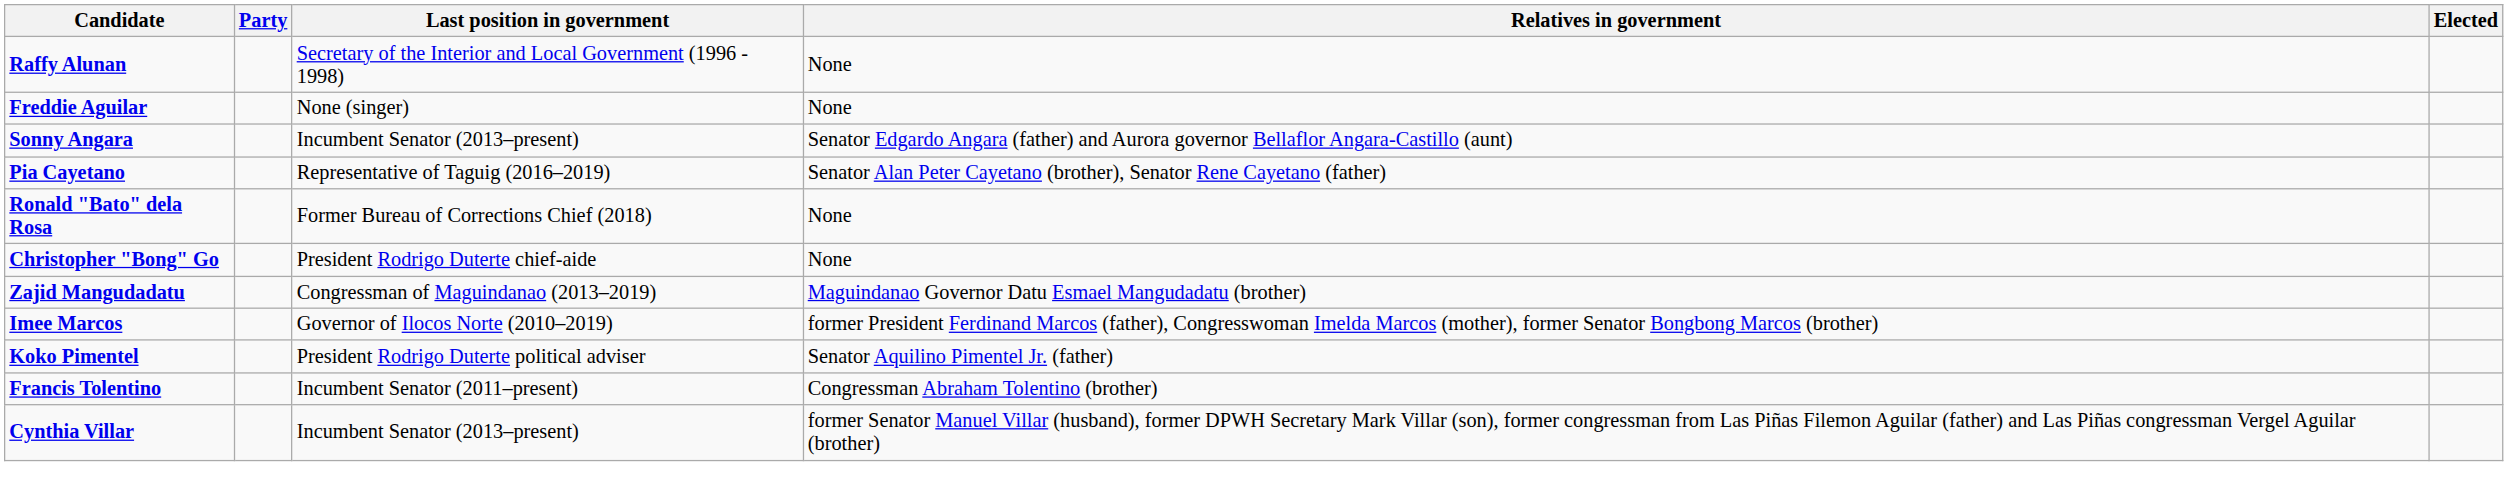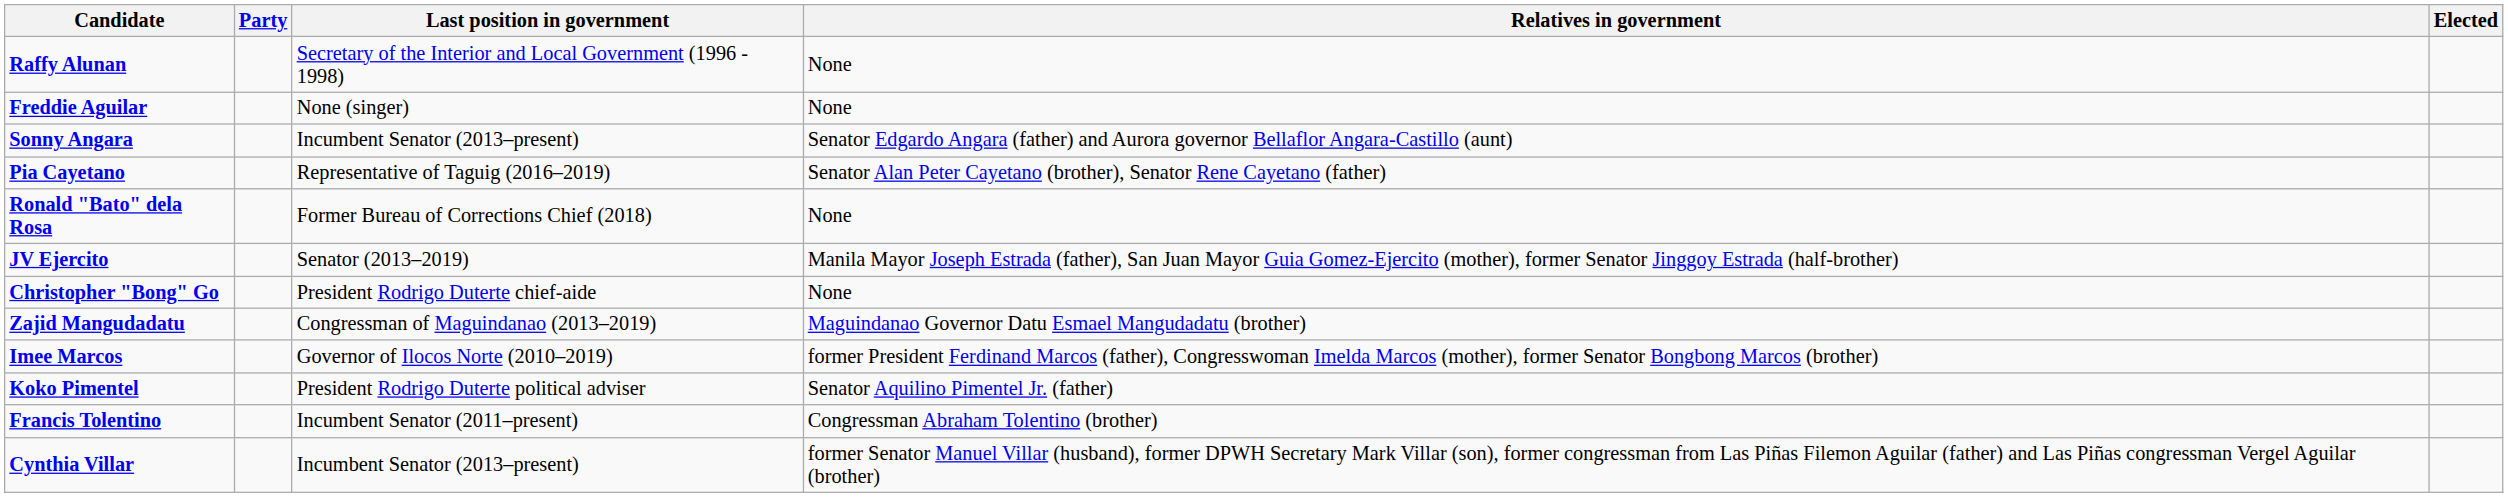 <table class="wikitable">
 <tr>
 <th>Candidate</th>
 <th><a href='#'>Party</a></th>
 <th>Last position in government</th>
 <th>Relatives in government</th>
 <th>Elected</th>
 </tr>
 <tr>
 <td><strong><a href='#'>Raffy Alunan</a></strong></td>
 <td></td>
 <td><a href='#'>Secretary of the Interior and Local Government</a> (1996 - 1998)</td>
 <td>None</td>
 <td></td>
 </tr>
 <tr>
 <td><strong><a href='#'>Freddie Aguilar</a></strong></td>
 <td></td>
 <td>None (singer)</td>
 <td>None</td>
 <td></td>
 </tr>
 <tr>
 <td><strong><a href='#'>Sonny Angara</a></strong></td>
 <td></td>
 <td>Incumbent Senator (2013–present)</td>
 <td>Senator <a href='#'>Edgardo Angara</a> (father) and Aurora governor <a href='#'>Bellaflor Angara-Castillo</a> (aunt)</td>
 <td></td>
 </tr>
 <tr>
 <td><strong><a href='#'>Pia Cayetano</a></strong></td>
 <td></td>
 <td>Representative of Taguig (2016–2019)</td>
 <td>Senator <a href='#'>Alan Peter Cayetano</a> (brother), Senator <a href='#'>Rene Cayetano</a> (father)</td>
 <td></td>
 </tr>
 <tr>
 <td><strong><a href='#'>Ronald "Bato" dela Rosa</a></strong></td>
 <td></td>
 <td>Former Bureau of Corrections Chief (2018)</td>
 <td>None</td>
+<td></td>
+</tr>
+<tr>
+<td><strong><a href='#'>JV Ejercito</a></strong></td>
+<td></td>
+<td>Senator (2013–2019)</td>
+<td>Manila Mayor <a href='#'>Joseph Estrada</a> (father), San Juan Mayor <a href='#'>Guia Gomez-Ejercito</a> (mother), former Senator <a href='#'>Jinggoy Estrada</a> (half-brother)</td>
 <td></td>
 </tr>
 <tr>
 <td><strong><a href='#'>Christopher "Bong" Go</a></strong></td>
 <td></td>
 <td>President <a href='#'>Rodrigo Duterte</a> chief-aide</td>
 <td>None</td>
 <td></td>
 </tr>
 <tr>
 <td><strong><a href='#'>Zajid Mangudadatu</a></strong></td>
 <td></td>
 <td>Congressman of <a href='#'>Maguindanao</a> (2013–2019)</td>
 <td><a href='#'>Maguindanao</a> Governor Datu <a href='#'>Esmael Mangudadatu</a> (brother)</td>
 <td></td>
 </tr>
 <tr>
 <td><strong><a href='#'>Imee Marcos</a></strong></td>
 <td></td>
 <td>Governor of <a href='#'>Ilocos Norte</a> (2010–2019)</td>
 <td>former President <a href='#'>Ferdinand Marcos</a> (father), Congresswoman <a href='#'>Imelda Marcos</a> (mother), former Senator <a href='#'>Bongbong Marcos</a> (brother)</td>
 <td></td>
 </tr>
 <tr>
 <td><strong><a href='#'>Koko Pimentel</a></strong></td>
 <td></td>
 <td>President <a href='#'>Rodrigo Duterte</a> political adviser</td>
 <td>Senator <a href='#'>Aquilino Pimentel Jr.</a> (father)</td>
 <td></td>
 </tr>
 <tr>
 <td><strong><a href='#'>Francis Tolentino</a></strong></td>
 <td></td>
 <td>Incumbent Senator (2011–present)</td>
 <td>Congressman <a href='#'>Abraham Tolentino</a> (brother)</td>
 <td></td>
 </tr>
 <tr>
 <td><strong><a href='#'>Cynthia Villar</a></strong></td>
 <td></td>
 <td>Incumbent Senator (2013–present)</td>
 <td>former Senator <a href='#'>Manuel Villar</a> (husband), former DPWH Secretary Mark Villar (son), former congressman from Las Piñas Filemon Aguilar (father) and Las Piñas congressman Vergel Aguilar (brother)</td>
 <td></td>
 </tr>
 </table>
